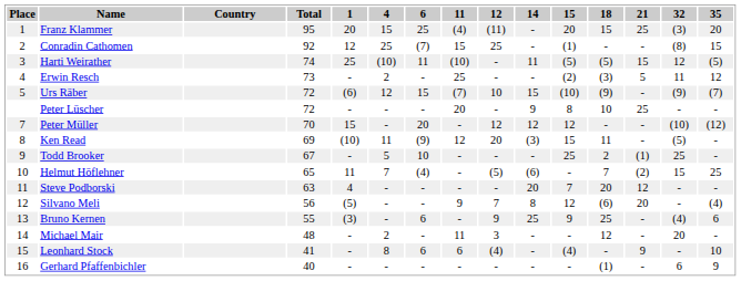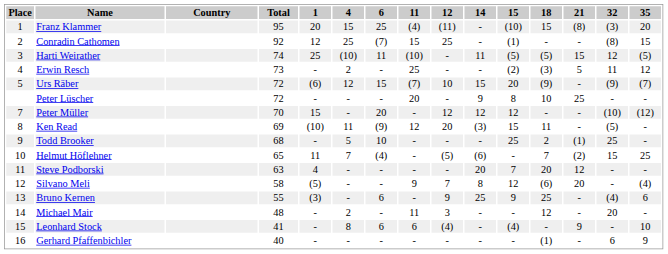 <table border="0" style="border: 1px solid #999; background-color:#FFFFFF; text-align:center; font-size:86%; line-height:15px;">
 <tr align="center" bgcolor="#CCCCCC">
 <th width=35>Place</th>
 <th width=170>Name</th>
 <th width=120>Country</th>
 <th width=50>Total</th>
 <th width=40>1</th>
 <th width=40>4</th>
 <th width=40>6</th>
 <th width=40>11</th>
 <th width=40>12</th>
 <th width=40>14</th>
 <th width=40>15</th>
 <th width=40>18</th>
 <th width=40>21</th>
 <th width=40>32</th>
 <th width=40>35</th>
 </tr>
 <tr style="background:#efefef;">
 <td>1</td>
 <td align="left"><a href='#'>Franz Klammer</a></td>
 <td align="left"></td>
 <td>95</td>
 <td>20</td>
 <td>15</td>
 <td>25</td>
 <td>(4)</td>
 <td>(11)</td>
 <td>-</td>
-<td>20</td>
+<td>(10)</td>
 <td>15</td>
-<td>25</td>
+<td>(8)</td>
 <td>(3)</td>
 <td>20</td>
 </tr>
 <tr>
 <td>2</td>
 <td align="left"><a href='#'>Conradin Cathomen</a></td>
 <td align="left"></td>
 <td>92</td>
 <td>12</td>
 <td>25</td>
 <td>(7)</td>
 <td>15</td>
 <td>25</td>
 <td>-</td>
 <td>(1)</td>
 <td>-</td>
 <td>-</td>
 <td>(8)</td>
 <td>15</td>
 </tr>
 <tr style="background:#efefef;">
 <td>3</td>
 <td align="left"><a href='#'>Harti Weirather</a></td>
 <td align="left"></td>
 <td>74</td>
 <td>25</td>
 <td>(10)</td>
 <td>11</td>
 <td>(10)</td>
 <td>-</td>
 <td>11</td>
 <td>(5)</td>
 <td>(5)</td>
 <td>15</td>
 <td>12</td>
 <td>(5)</td>
 </tr>
 <tr>
 <td>4</td>
 <td align="left"><a href='#'>Erwin Resch</a></td>
 <td align="left"></td>
 <td>73</td>
 <td>-</td>
 <td>2</td>
 <td>-</td>
 <td>25</td>
 <td>-</td>
 <td>-</td>
 <td>(2)</td>
 <td>(3)</td>
 <td>5</td>
 <td>11</td>
 <td>12</td>
 </tr>
 <tr style="background:#efefef;">
 <td>5</td>
 <td align="left"><a href='#'>Urs Räber</a></td>
 <td align="left"></td>
 <td>72</td>
 <td>(6)</td>
 <td>12</td>
 <td>15</td>
 <td>(7)</td>
 <td>10</td>
 <td>15</td>
-<td>(10)</td>
+<td>20</td>
 <td>(9)</td>
 <td>-</td>
 <td>(9)</td>
 <td>(7)</td>
 </tr>
 <tr>
 <td></td>
 <td align="left"><a href='#'>Peter Lüscher</a></td>
 <td align="left"></td>
 <td>72</td>
 <td>-</td>
 <td>-</td>
 <td>-</td>
 <td>20</td>
 <td>-</td>
 <td>9</td>
 <td>8</td>
 <td>10</td>
 <td>25</td>
 <td>-</td>
 <td>-</td>
 </tr>
 <tr style="background:#efefef;">
 <td>7</td>
 <td align="left"><a href='#'>Peter Müller</a></td>
 <td align="left"></td>
 <td>70</td>
 <td>15</td>
 <td>-</td>
 <td>20</td>
 <td>-</td>
 <td>12</td>
 <td>12</td>
 <td>12</td>
 <td>-</td>
 <td>-</td>
 <td>(10)</td>
 <td>(12)</td>
 </tr>
 <tr>
 <td>8</td>
 <td align="left"><a href='#'>Ken Read</a></td>
 <td align="left"></td>
 <td>69</td>
 <td>(10)</td>
 <td>11</td>
 <td>(9)</td>
 <td>12</td>
 <td>20</td>
 <td>(3)</td>
 <td>15</td>
 <td>11</td>
 <td>-</td>
 <td>(5)</td>
 <td>-</td>
 </tr>
 <tr style="background:#efefef;">
 <td>9</td>
 <td align="left"><a href='#'>Todd Brooker</a></td>
 <td align="left"></td>
-<td>67</td>
+<td>68</td>
 <td>-</td>
 <td>5</td>
 <td>10</td>
 <td>-</td>
 <td>-</td>
 <td>-</td>
 <td>25</td>
 <td>2</td>
 <td>(1)</td>
 <td>25</td>
 <td>-</td>
 </tr>
 <tr>
 <td>10</td>
 <td align="left"><a href='#'>Helmut Höflehner</a></td>
 <td align="left"></td>
 <td>65</td>
 <td>11</td>
 <td>7</td>
 <td>(4)</td>
 <td>-</td>
 <td>(5)</td>
 <td>(6)</td>
 <td>-</td>
 <td>7</td>
 <td>(2)</td>
 <td>15</td>
 <td>25</td>
 </tr>
 <tr style="background:#efefef;">
 <td>11</td>
 <td align="left"><a href='#'>Steve Podborski</a></td>
 <td align="left"></td>
 <td>63</td>
 <td>4</td>
 <td>-</td>
 <td>-</td>
 <td>-</td>
 <td>-</td>
 <td>20</td>
 <td>7</td>
 <td>20</td>
 <td>12</td>
 <td>-</td>
 <td>-</td>
 </tr>
 <tr>
 <td>12</td>
 <td align="left"><a href='#'>Silvano Meli</a></td>
 <td align="left"></td>
-<td>56</td>
+<td>58</td>
 <td>(5)</td>
 <td>-</td>
 <td>-</td>
 <td>9</td>
 <td>7</td>
 <td>8</td>
 <td>12</td>
 <td>(6)</td>
 <td>20</td>
 <td>-</td>
 <td>(4)</td>
 </tr>
 <tr style="background:#efefef;">
 <td>13</td>
 <td align="left"><a href='#'>Bruno Kernen</a></td>
 <td align="left"></td>
 <td>55</td>
 <td>(3)</td>
 <td>-</td>
 <td>6</td>
 <td>-</td>
 <td>9</td>
 <td>25</td>
 <td>9</td>
 <td>25</td>
 <td>-</td>
 <td>(4)</td>
 <td>6</td>
 </tr>
 <tr>
 <td>14</td>
 <td align="left"><a href='#'>Michael Mair</a></td>
 <td align="left"></td>
 <td>48</td>
 <td>-</td>
 <td>2</td>
 <td>-</td>
 <td>11</td>
 <td>3</td>
 <td>-</td>
 <td>-</td>
 <td>12</td>
 <td>-</td>
 <td>20</td>
 <td>-</td>
 </tr>
 <tr style="background:#efefef;">
 <td>15</td>
 <td align="left"><a href='#'>Leonhard Stock</a></td>
 <td align="left"></td>
 <td>41</td>
 <td>-</td>
 <td>8</td>
 <td>6</td>
 <td>6</td>
 <td>(4)</td>
 <td>-</td>
 <td>(4)</td>
 <td>-</td>
 <td>9</td>
 <td>-</td>
 <td>10</td>
 </tr>
 <tr>
 <td>16</td>
 <td align="left"><a href='#'>Gerhard Pfaffenbichler</a></td>
 <td align="left"></td>
 <td>40</td>
 <td>-</td>
 <td>-</td>
 <td>-</td>
 <td>-</td>
 <td>-</td>
 <td>-</td>
 <td>-</td>
 <td>(1)</td>
 <td>-</td>
 <td>6</td>
 <td>9</td>
 </tr>
 </table>
